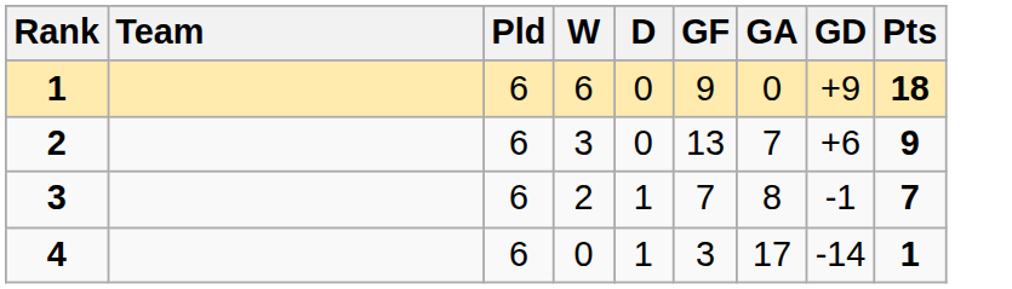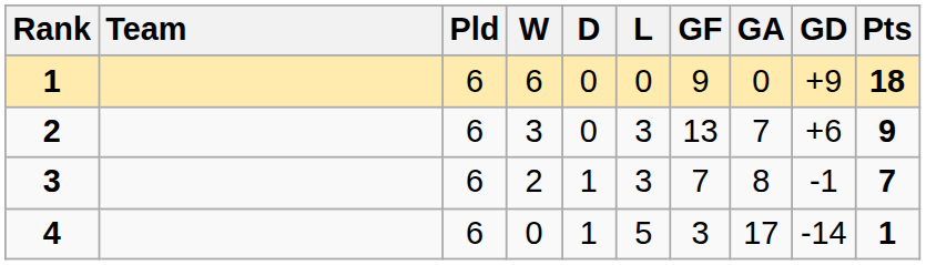 <table class="wikitable" style="text-align: center;">
 <tr>
 <th width=30>Rank</th>
 <th width=165 style="text-align:left;">Team</th>
 <th width=20>Pld</th>
 <th width=20>W</th>
 <th width=20>D</th>
+<th width=20>L</th>
 <th width=20>GF</th>
 <th width=20>GA</th>
 <th width=20>GD</th>
 <th width=20>Pts</th>
 </tr>
 <tr style="background:#ffebad;">
 <td><strong>1</strong></td>
 <td style="text-align:left;"></td>
 <td>6</td>
 <td>6</td>
+<td>0</td>
 <td>0</td>
 <td>9</td>
 <td>0</td>
 <td>+9</td>
 <td><strong>18</strong></td>
 </tr>
 <tr>
 <td><strong>2</strong></td>
 <td style="text-align:left;"></td>
 <td>6</td>
 <td>3</td>
 <td>0</td>
+<td>3</td>
 <td>13</td>
 <td>7</td>
 <td>+6</td>
 <td><strong>9</strong></td>
 </tr>
 <tr>
 <td><strong>3</strong></td>
 <td style="text-align:left;"></td>
 <td>6</td>
 <td>2</td>
 <td>1</td>
+<td>3</td>
 <td>7</td>
 <td>8</td>
 <td>-1</td>
 <td><strong>7</strong></td>
 </tr>
 <tr>
 <td><strong>4</strong></td>
 <td style="text-align:left;"></td>
 <td>6</td>
 <td>0</td>
 <td>1</td>
+<td>5</td>
 <td>3</td>
 <td>17</td>
 <td>-14</td>
 <td><strong>1</strong></td>
 </tr>
 </table>
